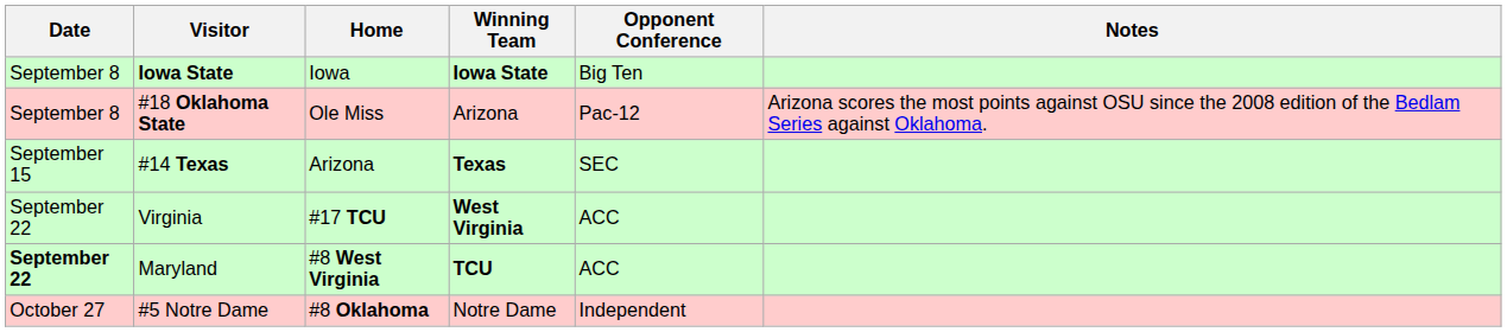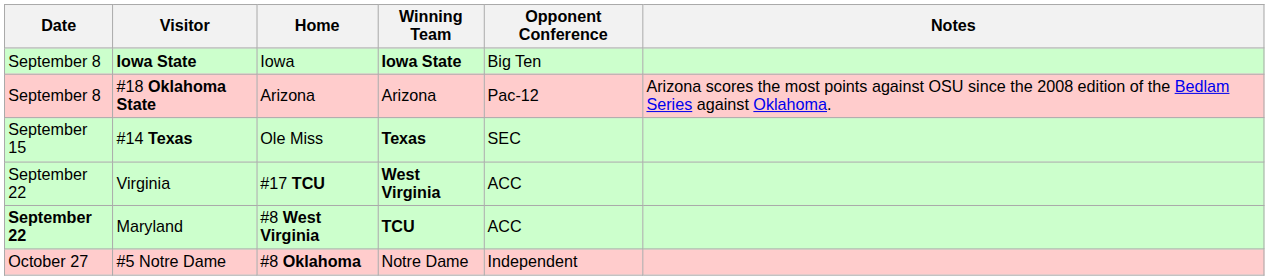 <table class="wikitable">
 <tr>
 <th>Date</th>
 <th>Visitor</th>
 <th>Home</th>
 <th>Winning Team</th>
 <th>Opponent Conference</th>
 <th>Notes</th>
 </tr>
 <tr bgcolor=#ccffcc>
 <td>September 8</td>
 <td><strong>Iowa State</strong></td>
 <td>Iowa</td>
 <td><strong>Iowa State</strong></td>
 <td>Big Ten</td>
 <td></td>
 </tr>
 <tr bgcolor=#ffcccc>
 <td>September 8</td>
 <td>#18 <strong>Oklahoma State</strong></td>
-<td>Ole Miss</td>
+<td>Arizona</td>
 <td>Arizona</td>
 <td>Pac-12</td>
 <td>Arizona scores the most points against OSU since the 2008 edition of the <a href='#'>Bedlam Series</a> against <a href='#'>Oklahoma</a>.</td>
 </tr>
 <tr bgcolor=#ccffcc>
 <td>September 15</td>
 <td>#14 <strong>Texas</strong></td>
-<td>Arizona</td>
+<td>Ole Miss</td>
 <td><strong>Texas</strong></td>
 <td>SEC</td>
 <td></td>
 </tr>
 <tr bgcolor=#ccffcc>
 <td>September 22</td>
 <td>Virginia</td>
 <td>#17 <strong>TCU</strong></td>
 <td><strong>West Virginia</strong></td>
 <td>ACC</td>
 <td></td>
 </tr>
 <tr bgcolor=#ccffcc>
 <td><strong>September 22</strong></td>
 <td>Maryland</td>
 <td>#8 <strong>West Virginia</strong></td>
 <td><strong>TCU</strong></td>
 <td>ACC</td>
 <td></td>
 </tr>
 <tr bgcolor=#ffcccc>
 <td>October 27</td>
 <td>#5 Notre Dame</td>
 <td>#8 <strong>Oklahoma</strong></td>
 <td>Notre Dame</td>
 <td>Independent</td>
 <td></td>
 </tr>
 </table>
